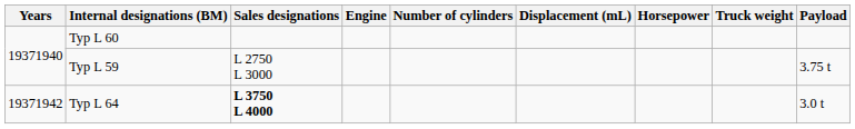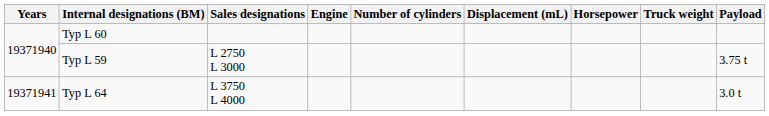 <table class="wikitable sortable" style="text-align: left;">
 <tr>
 <th>Years</th>
 <th>Internal designations (BM)</th>
 <th>Sales designations</th>
 <th>Engine</th>
 <th>Number of cylinders</th>
 <th>Displacement (mL)</th>
 <th>Horsepower</th>
 <th>Truck weight</th>
 <th>Payload</th>
 </tr>
 <tr>
 <td rowspan="2">19371940</td>
 <td>Typ L 60</td>
 <td></td>
 <td></td>
 <td></td>
 <td></td>
 <td></td>
 <td></td>
 <td></td>
 </tr>
 <tr>
 <td>Typ L 59</td>
 <td>L 2750<br>L 3000</td>
 <td></td>
 <td></td>
 <td></td>
 <td></td>
 <td></td>
 <td>3.75 t</td>
 </tr>
 <tr>
-<td>19371942</td>
+<td>19371941</td>
 <td>Typ L 64</td>
-<td><strong>L 3750<br>L 4000</strong></td>
+<td>L 3750<br>L 4000</td>
 <td></td>
 <td></td>
 <td></td>
 <td></td>
 <td></td>
 <td>3.0 t</td>
 </tr>
 </table>
